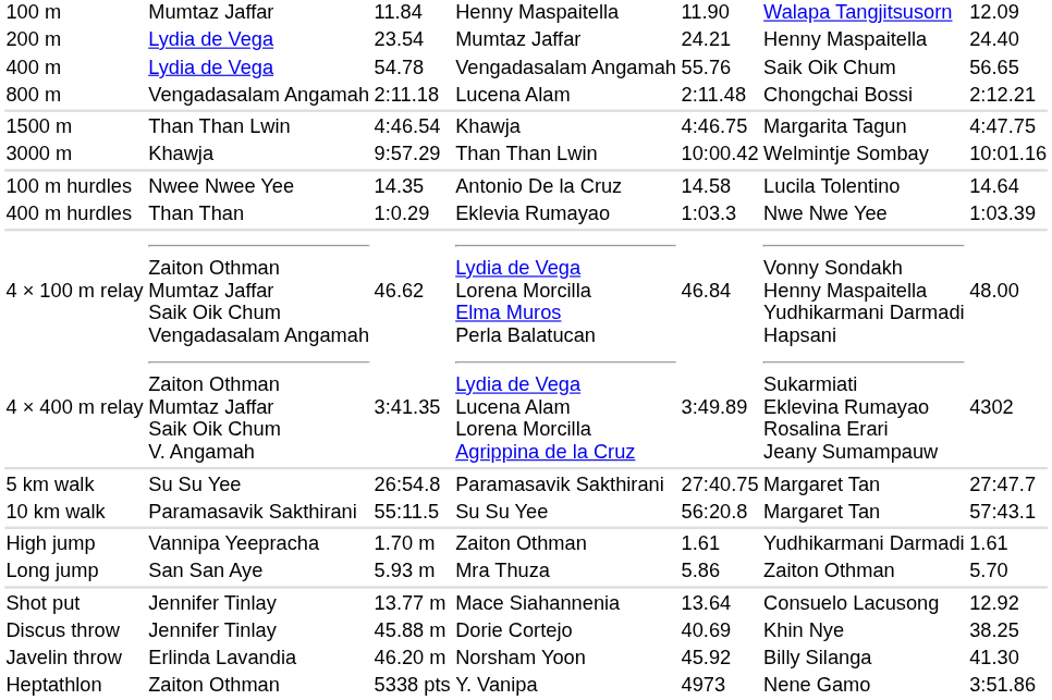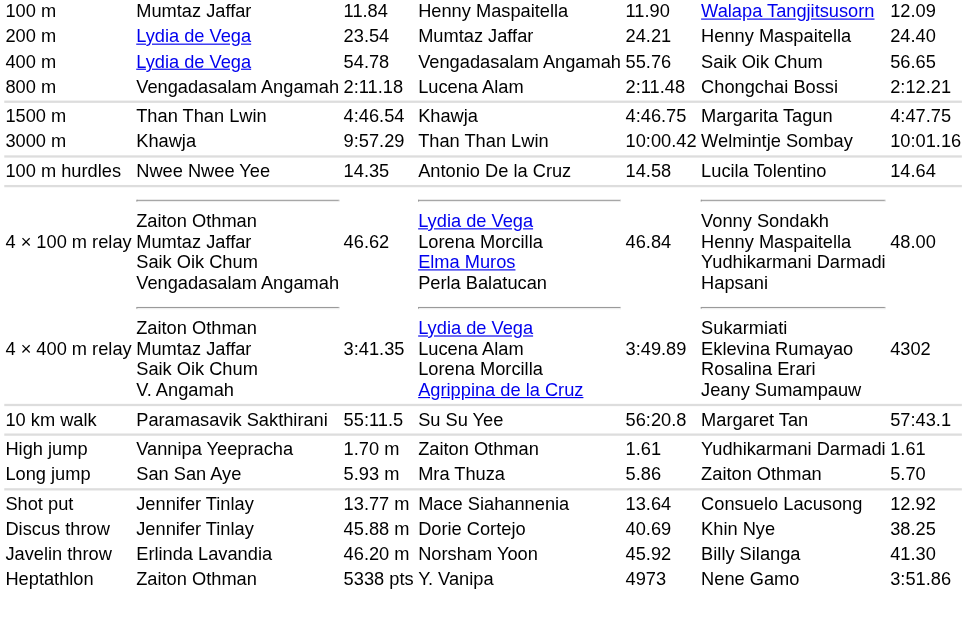 <table>
 <tr>
 <td>100 m</td>
 <td> Mumtaz Jaffar</td>
 <td>11.84</td>
 <td> Henny Maspaitella</td>
 <td>11.90</td>
 <td> <a href='#'>Walapa Tangjitsusorn</a></td>
 <td>12.09</td>
 </tr>
 <tr>
 <td>200 m</td>
 <td> <a href='#'>Lydia de Vega</a></td>
 <td>23.54 </td>
 <td> Mumtaz Jaffar</td>
 <td>24.21</td>
 <td> Henny Maspaitella</td>
 <td>24.40</td>
 </tr>
 <tr>
 <td>400 m</td>
 <td> <a href='#'>Lydia de Vega</a></td>
 <td>54.78 </td>
 <td> Vengadasalam Angamah</td>
 <td>55.76</td>
 <td> Saik Oik Chum</td>
 <td>56.65</td>
 </tr>
 <tr>
 <td>800 m</td>
 <td> Vengadasalam Angamah</td>
 <td>2:11.18</td>
 <td> Lucena Alam</td>
 <td>2:11.48</td>
 <td> Chongchai Bossi</td>
 <td>2:12.21</td>
 </tr>
 <tr bgcolor=#DDDDDD>
 <td colspan=7></td>
 </tr>
 <tr>
 <td>1500 m</td>
 <td> Than Than Lwin</td>
 <td>4:46.54</td>
 <td> Khawja</td>
 <td>4:46.75</td>
 <td> Margarita Tagun</td>
 <td>4:47.75</td>
 </tr>
 <tr>
 <td>3000 m</td>
 <td> Khawja</td>
 <td>9:57.29</td>
 <td> Than Than Lwin</td>
 <td>10:00.42</td>
 <td> Welmintje Sombay</td>
 <td>10:01.16</td>
 </tr>
 <tr bgcolor=#DDDDDD>
 <td colspan=7></td>
 </tr>
 <tr>
 <td>100 m hurdles</td>
 <td> Nwee Nwee Yee</td>
 <td>14.35</td>
 <td> Antonio De la Cruz</td>
 <td>14.58</td>
 <td> Lucila Tolentino</td>
 <td>14.64</td>
 </tr>
-<tr>
-<td>400 m hurdles</td>
-<td> Than Than</td>
-<td>1:0.29</td>
-<td> Eklevia Rumayao</td>
-<td>1:03.3</td>
-<td> Nwe Nwe Yee</td>
-<td>1:03.39</td>
-</tr>
 <tr bgcolor=#DDDDDD>
 <td colspan=7></td>
 </tr>
 <tr>
 <td>4 × 100 m relay</td>
 <td> <hr> Zaiton Othman<br>Mumtaz Jaffar<br>Saik Oik Chum<br>Vengadasalam Angamah</td>
 <td>46.62</td>
 <td> <hr> <a href='#'>Lydia de Vega</a><br>Lorena Morcilla<br><a href='#'>Elma Muros</a><br>Perla Balatucan</td>
 <td>46.84</td>
 <td> <hr> Vonny Sondakh<br>Henny Maspaitella<br>Yudhikarmani Darmadi<br>Hapsani</td>
 <td>48.00</td>
 </tr>
 <tr>
 <td>4 × 400 m relay</td>
 <td> <hr> Zaiton Othman<br>Mumtaz Jaffar<br>Saik Oik Chum<br>V. Angamah</td>
 <td>3:41.35 </td>
 <td> <hr> <a href='#'>Lydia de Vega</a><br>Lucena Alam<br>Lorena Morcilla<br><a href='#'>Agrippina de la Cruz</a></td>
 <td>3:49.89</td>
 <td> <hr> Sukarmiati<br>Eklevina Rumayao<br>Rosalina Erari<br>Jeany Sumampauw</td>
 <td>4302</td>
 </tr>
 <tr bgcolor=#DDDDDD>
 <td colspan=7></td>
-</tr>
-<tr>
-<td>5 km walk</td>
-<td> Su Su Yee</td>
-<td>26:54.8</td>
-<td> Paramasavik Sakthirani</td>
-<td>27:40.75</td>
-<td> Margaret Tan</td>
-<td>27:47.7</td>
 </tr>
 <tr>
 <td>10 km walk</td>
 <td> Paramasavik Sakthirani</td>
 <td>55:11.5</td>
 <td> Su Su Yee</td>
 <td>56:20.8</td>
 <td> Margaret Tan</td>
 <td>57:43.1</td>
 </tr>
 <tr bgcolor=#DDDDDD>
 <td colspan=7></td>
 </tr>
 <tr>
 <td>High jump</td>
 <td> Vannipa Yeepracha</td>
 <td>1.70 m</td>
 <td> Zaiton Othman</td>
 <td>1.61</td>
 <td> Yudhikarmani Darmadi</td>
 <td>1.61</td>
 </tr>
 <tr>
 <td>Long jump</td>
 <td> San San Aye</td>
 <td>5.93 m </td>
 <td> Mra Thuza</td>
 <td>5.86</td>
 <td> Zaiton Othman</td>
 <td>5.70</td>
 </tr>
 <tr bgcolor=#DDDDDD>
 <td colspan=7></td>
 </tr>
 <tr>
 <td>Shot put</td>
 <td> Jennifer Tinlay</td>
 <td>13.77 m</td>
 <td> Mace Siahannenia</td>
 <td>13.64</td>
 <td> Consuelo Lacusong</td>
 <td>12.92</td>
 </tr>
 <tr>
 <td>Discus throw</td>
 <td> Jennifer Tinlay</td>
 <td>45.88 m</td>
 <td> Dorie Cortejo</td>
 <td>40.69</td>
 <td> Khin Nye</td>
 <td>38.25</td>
 </tr>
 <tr>
 <td>Javelin throw</td>
 <td> Erlinda Lavandia</td>
 <td>46.20 m </td>
 <td> Norsham Yoon</td>
 <td>45.92</td>
 <td> Billy Silanga</td>
 <td>41.30</td>
 </tr>
 <tr>
 <td>Heptathlon</td>
 <td> Zaiton Othman</td>
 <td>5338 pts</td>
 <td> Y. Vanipa</td>
 <td>4973</td>
 <td> Nene Gamo</td>
 <td>3:51.86</td>
 </tr>
 </table>
